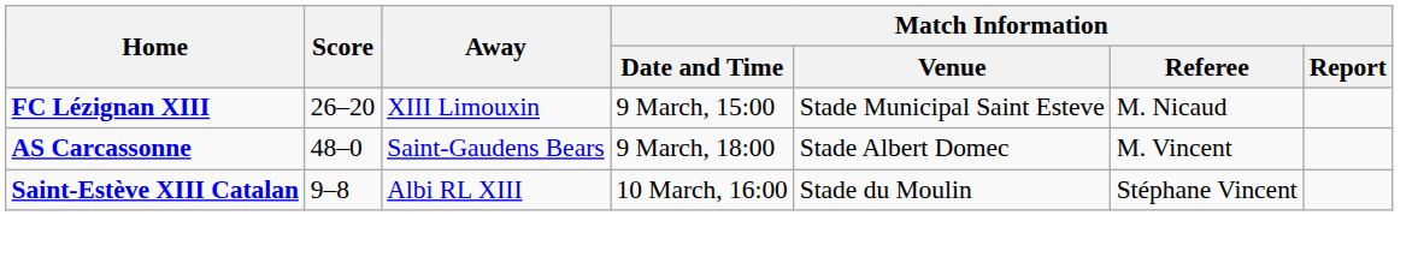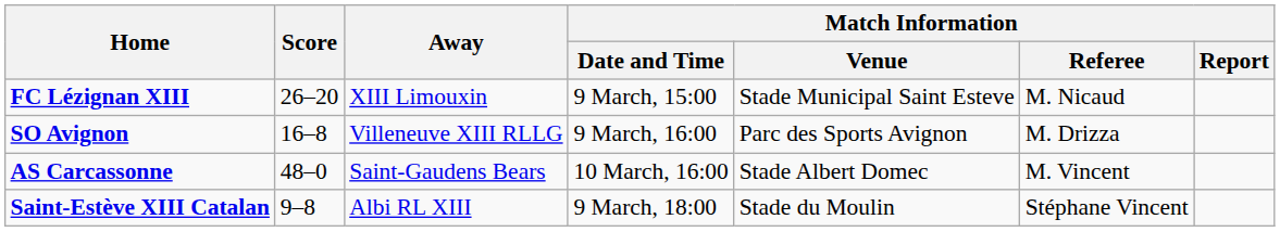 <table class="wikitable defaultcenter col1left col3left">
 <tr>
 <th scope="col" rowspan=2>Home</th>
 <th scope="col" rowspan=2>Score</th>
 <th scope="col" rowspan=2>Away</th>
 <th scope="col" colspan=4>Match Information</th>
 </tr>
 <tr>
 <th scope="col">Date and Time</th>
 <th scope="col">Venue</th>
 <th scope="col">Referee</th>
 <th scope="col">Report</th>
 </tr>
 <tr>
 <td> <strong><a href='#'>FC Lézignan XIII</a></strong></td>
 <td>26–20</td>
 <td> <a href='#'>XIII Limouxin</a></td>
 <td>9 March, 15:00</td>
 <td>Stade Municipal Saint Esteve</td>
 <td>M. Nicaud</td>
 <td></td>
 </tr>
 <tr>
+<td> <strong><a href='#'>SO Avignon</a></strong></td>
+<td>16–8</td>
+<td> <a href='#'>Villeneuve XIII RLLG</a></td>
+<td>9 March, 16:00</td>
+<td>Parc des Sports Avignon</td>
+<td>M. Drizza</td>
+<td></td>
+</tr>
+<tr>
 <td> <strong><a href='#'>AS Carcassonne</a></strong></td>
 <td>48–0</td>
 <td> <a href='#'>Saint-Gaudens Bears</a></td>
-<td>9 March, 18:00</td>
+<td>10 March, 16:00</td>
 <td>Stade Albert Domec</td>
 <td>M. Vincent</td>
 <td></td>
 </tr>
 <tr>
 <td> <strong><a href='#'>Saint-Estève XIII Catalan</a></strong></td>
 <td>9–8</td>
 <td> <a href='#'>Albi RL XIII</a></td>
-<td>10 March, 16:00</td>
+<td>9 March, 18:00</td>
 <td>Stade du Moulin</td>
 <td>Stéphane Vincent</td>
 <td></td>
 </tr>
 </table>
